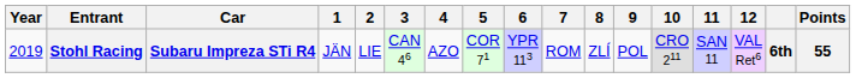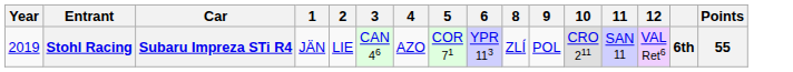 <table class="wikitable" border="1" style="text-align:center; font-size:85%;">
 <tr>
 <th>Year</th>
 <th>Entrant</th>
 <th>Car</th>
 <th>1</th>
 <th>2</th>
 <th>3</th>
 <th>4</th>
 <th>5</th>
 <th>6</th>
-<th>7</th>
 <th>8</th>
 <th>9</th>
 <th>10</th>
 <th>11</th>
 <th>12</th>
 <th></th>
 <th>Points</th>
 </tr>
 <tr>
 <td><a href='#'>2019</a></td>
 <th nowrap><a href='#'>Stohl Racing</a></th>
 <th nowrap><a href='#'>Subaru Impreza STi R4</a></th>
 <td><a href='#'>JÄN</a></td>
 <td><a href='#'>LIE</a></td>
 <td style="background:#dfffdf;"><a href='#'>CAN</a><br><small>4<sup>6</sup></small></td>
 <td><a href='#'>AZO</a></td>
 <td style="background:#dfffdf;"><a href='#'>COR</a><br><small>7<sup>1</sup></small></td>
 <td style="background:#cfcfff;"><a href='#'>YPR</a><br><small>11<sup>3</sup></small></td>
-<td><a href='#'>ROM</a></td>
 <td><a href='#'>ZLÍ</a></td>
 <td><a href='#'>POL</a></td>
 <td style="background:#dfdfdf;"><a href='#'>CRO</a><br><small>2<sup>11</sup></small></td>
 <td style="background:#cfcfff;"><a href='#'>SAN</a><br><small>11</small></td>
 <td style="background:#efcfff;"><a href='#'>VAL</a><br><small>Ret<sup>6</sup></small></td>
 <th>6th</th>
 <th>55</th>
 </tr>
 </table>
